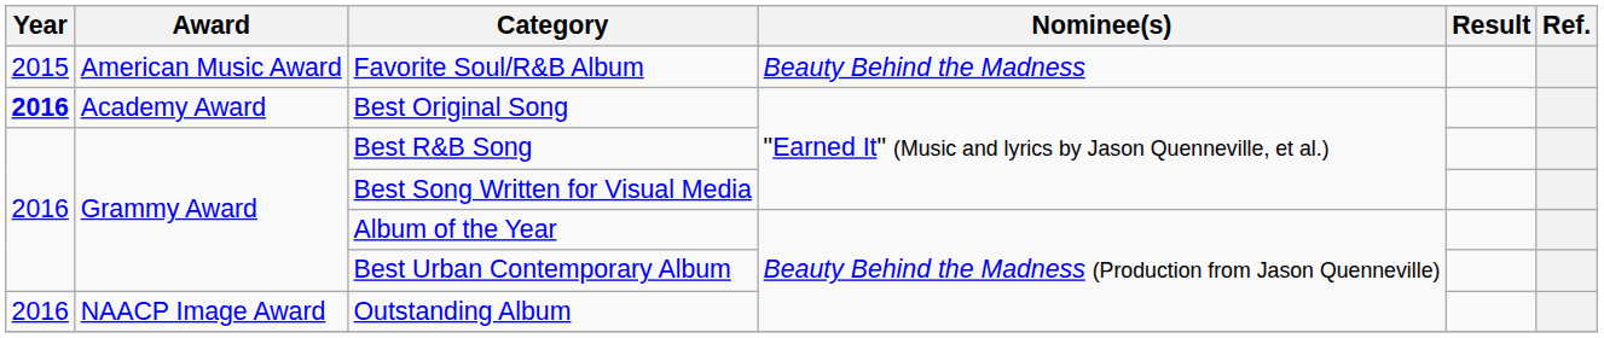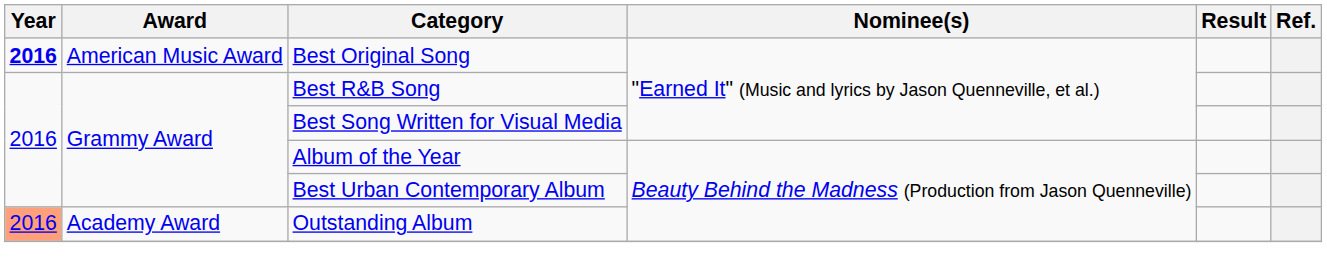 <table class="wikitable">
 <tr>
 <th>Year</th>
 <th>Award</th>
 <th>Category</th>
 <th>Nominee(s)</th>
 <th>Result</th>
 <th>Ref.</th>
 </tr>
 <tr>
-<td><a href='#'>2015</a></td>
+<td><strong><a href='#'>2016</a></strong></td>
 <td><a href='#'>American Music Award</a></td>
-<td><a href='#'>Favorite Soul/R&B Album</a></td>
-<td><em><a href='#'>Beauty Behind the Madness</a></em></td>
-<td></td>
-<th align=center></th>
-</tr>
-<tr>
-<td><strong><a href='#'>2016</a></strong></td>
-<td><a href='#'>Academy Award</a></td>
 <td><a href='#'>Best Original Song</a></td>
 <td rowspan="3">"<a href='#'>Earned It</a>" <small>(Music and lyrics by Jason Quenneville, et al.)</small></td>
 <td></td>
 <th align=center></th>
 </tr>
 <tr>
 <td rowspan="4"><a href='#'>2016</a></td>
 <td rowspan="4"><a href='#'>Grammy Award</a></td>
 <td><a href='#'>Best R&B Song</a></td>
 <td></td>
 <th align=center></th>
 </tr>
 <tr>
 <td><a href='#'>Best Song Written for Visual Media</a></td>
 <td></td>
 <th align=center></th>
 </tr>
 <tr>
 <td><a href='#'>Album of the Year</a></td>
 <td rowspan="3"><em><a href='#'>Beauty Behind the Madness</a></em> <small>(Production from Jason Quenneville)</small></td>
 <td></td>
 <th align=center></th>
 </tr>
 <tr>
 <td><a href='#'>Best Urban Contemporary Album</a></td>
 <td></td>
 <th align=center></th>
 </tr>
 <tr>
-<td><a href='#'>2016</a></td>
-<td><a href='#'>NAACP Image Award</a></td>
+<td style="background: lightsalmon;"><a href='#'>2016</a></td>
+<td><a href='#'>Academy Award</a></td>
 <td><a href='#'>Outstanding Album</a></td>
 <td></td>
 <th align=center></th>
 </tr>
 <tr>
 </tr>
 </table>
